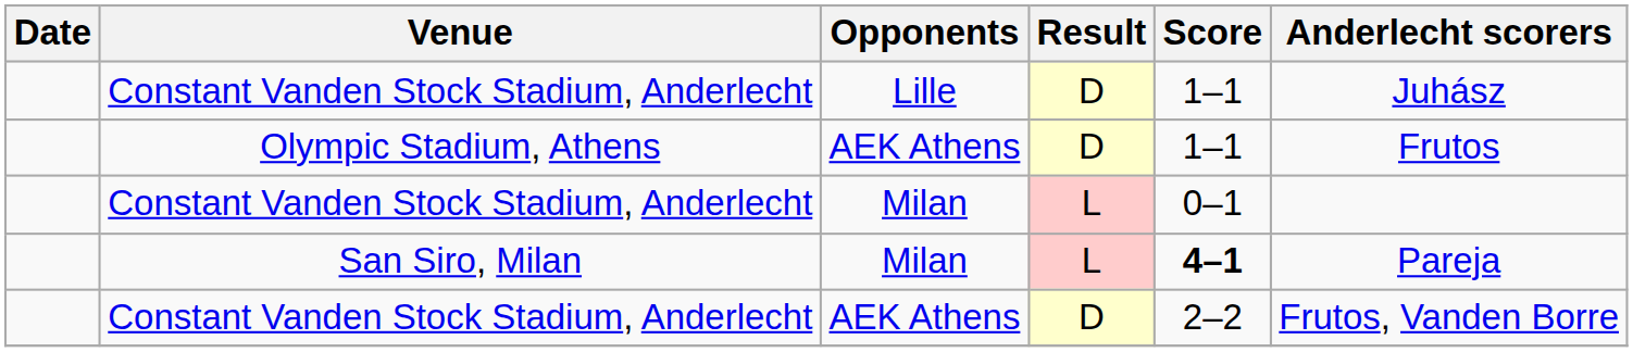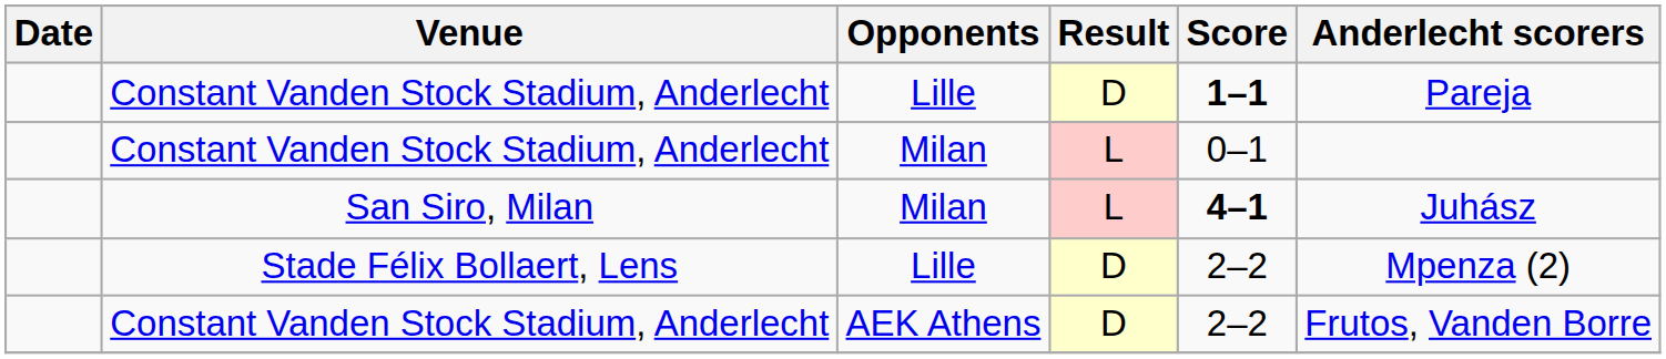 <table class="wikitable sortable" style="text-align:center">
 <tr>
 <th>Date</th>
 <th>Venue</th>
 <th>Opponents</th>
 <th>Result</th>
 <th>Score</th>
 <th class=unsortable>Anderlecht scorers</th>
 </tr>
 <tr>
 <td></td>
 <td><a href='#'>Constant Vanden Stock Stadium</a>, <a href='#'>Anderlecht</a></td>
 <td><a href='#'>Lille</a></td>
 <td bgcolor="#ffc">D</td>
-<td>1–1</td>
-<td><a href='#'>Juhász</a></td>
-</tr>
-<tr>
-<td></td>
-<td><a href='#'>Olympic Stadium</a>, <a href='#'>Athens</a></td>
-<td><a href='#'>AEK Athens</a></td>
-<td bgcolor="#ffc">D</td>
-<td>1–1</td>
-<td><a href='#'>Frutos</a></td>
+<td><strong>1–1</strong></td>
+<td><a href='#'>Pareja</a></td>
 </tr>
 <tr>
 <td></td>
 <td><a href='#'>Constant Vanden Stock Stadium</a>, <a href='#'>Anderlecht</a></td>
 <td><a href='#'>Milan</a></td>
 <td bgcolor="#fcc">L</td>
 <td>0–1</td>
 <td></td>
 </tr>
 <tr>
 <td></td>
 <td><a href='#'>San Siro</a>, <a href='#'>Milan</a></td>
 <td><a href='#'>Milan</a></td>
 <td bgcolor="#fcc">L</td>
 <td><strong>4–1</strong></td>
-<td><a href='#'>Pareja</a></td>
+<td><a href='#'>Juhász</a></td>
+</tr>
+<tr>
+<td></td>
+<td><a href='#'>Stade Félix Bollaert</a>, <a href='#'>Lens</a></td>
+<td><a href='#'>Lille</a></td>
+<td bgcolor="#ffc">D</td>
+<td>2–2</td>
+<td><a href='#'>Mpenza</a> (2)</td>
 </tr>
 <tr>
 <td></td>
 <td><a href='#'>Constant Vanden Stock Stadium</a>, <a href='#'>Anderlecht</a></td>
 <td><a href='#'>AEK Athens</a></td>
 <td bgcolor="#ffc">D</td>
 <td>2–2</td>
 <td><a href='#'>Frutos</a>, <a href='#'>Vanden Borre</a></td>
 </tr>
 <tr>
 </tr>
 </table>
